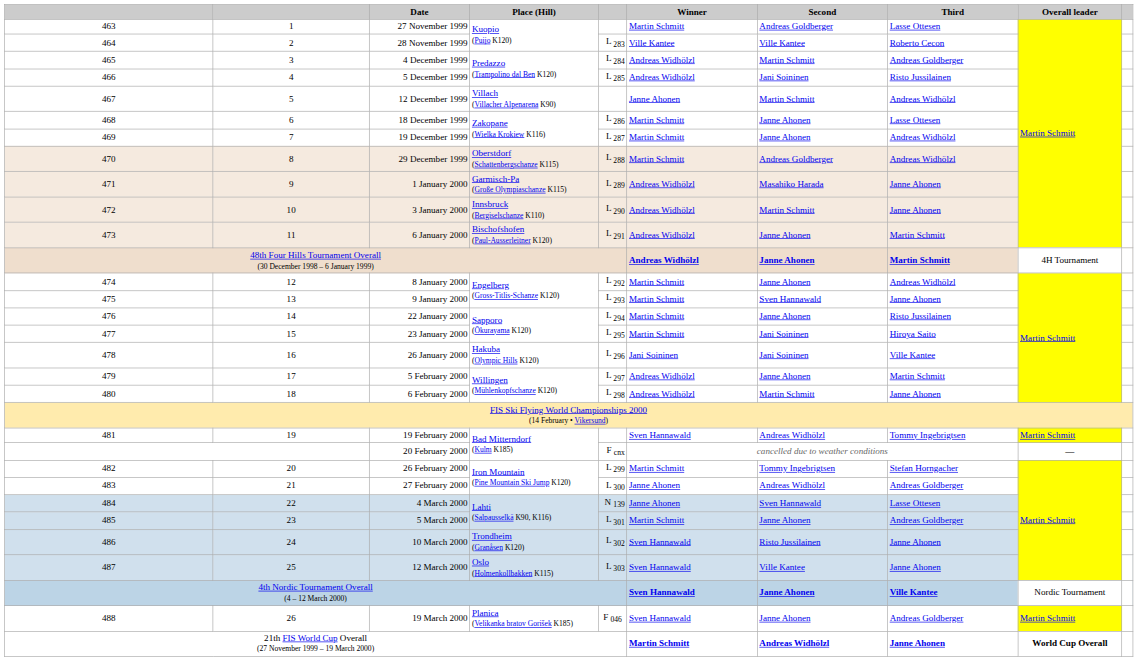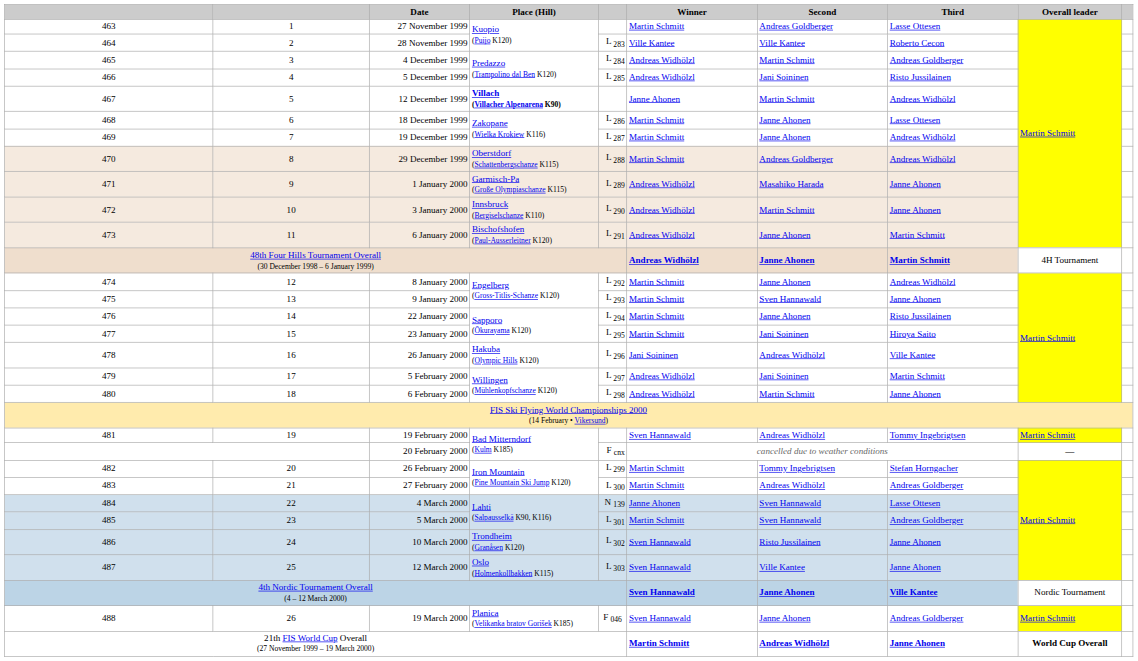 <table class="wikitable plainrowheaders" style="background:#fff; font-size:86%; width:108%; line-height:16px; border:grey solid 1px; border-collapse:collapse;">
 <tr>
 <th scope="col" style="background:#ccc; width=30 px;"></th>
 <th scope="col" style="background:#ccc; width=30 px;"></th>
 <th scope="col" style="background:#ccc; width:146px;">Date</th>
 <th scope="col" style="background:#ccc; width:188px;">Place (Hill)</th>
 <th scope="col" style="background:#ccc; width:37px;"></th>
 <th scope="col" style="background:#ccc; width:191px;">Winner</th>
 <th scope="col" style="background:#ccc; width:191px;">Second</th>
 <th scope="col" style="background:#ccc; width:191px;">Third</th>
 <th scope="col" style="background:#ccc; width:151px;">Overall leader</th>
 <th scope="col" style="background:#ccc; width:10px;"></th>
 </tr>
 <tr>
 <td align=center>463</td>
 <td align=center>1</td>
 <td align=right>27 November 1999</td>
 <td rowspan=2> <a href='#'>Kuopio</a><br><small>(<a href='#'>Puijo</a> K120)</small></td>
 <td align=right></td>
 <td> <a href='#'>Martin Schmitt</a></td>
 <td> <a href='#'>Andreas Goldberger</a></td>
 <td> <a href='#'>Lasse Ottesen</a></td>
 <td bgcolor=yellow rowspan=11> <a href='#'>Martin Schmitt</a></td>
 <td></td>
 </tr>
 <tr>
 <td align=center>464</td>
 <td align=center>2</td>
 <td align=right>28 November 1999</td>
 <td align=right>L <sub>283</sub></td>
 <td> <a href='#'>Ville Kantee</a></td>
 <td> <a href='#'>Ville Kantee</a></td>
 <td> <a href='#'>Roberto Cecon</a></td>
 <td></td>
 </tr>
 <tr>
 <td align=center>465</td>
 <td align=center>3</td>
 <td align=right>4 December 1999</td>
 <td rowspan=2> <a href='#'>Predazzo</a><br><small>(<a href='#'>Trampolino dal Ben</a> K120)</small></td>
 <td align=right>L <sub>284</sub></td>
 <td> <a href='#'>Andreas Widhölzl</a></td>
 <td> <a href='#'>Martin Schmitt</a></td>
 <td> <a href='#'>Andreas Goldberger</a></td>
 <td></td>
 </tr>
 <tr>
 <td align=center>466</td>
 <td align=center>4</td>
 <td align=right>5 December 1999</td>
 <td align=right>L <sub>285</sub></td>
 <td> <a href='#'>Andreas Widhölzl</a></td>
 <td> <a href='#'>Jani Soininen</a></td>
 <td> <a href='#'>Risto Jussilainen</a></td>
 <td></td>
 </tr>
 <tr>
 <td align=center>467</td>
 <td align=center>5</td>
 <td align=right>12 December 1999</td>
-<td> <a href='#'>Villach</a><br><small>(<a href='#'>Villacher Alpenarena</a> K90)</small></td>
+<td><strong> <a href='#'>Villach</a><br><small>(<a href='#'>Villacher Alpenarena</a> K90)</small></strong></td>
 <td align=right></td>
 <td> <a href='#'>Janne Ahonen</a></td>
 <td> <a href='#'>Martin Schmitt</a></td>
 <td> <a href='#'>Andreas Widhölzl</a></td>
 <td></td>
 </tr>
 <tr>
 <td align=center>468</td>
 <td align=center>6</td>
 <td align=right>18 December 1999</td>
 <td rowspan=2> <a href='#'>Zakopane</a><br><small>(<a href='#'>Wielka Krokiew</a> K116)</small></td>
 <td align=right>L <sub>286</sub></td>
 <td> <a href='#'>Martin Schmitt</a></td>
 <td> <a href='#'>Janne Ahonen</a></td>
 <td> <a href='#'>Lasse Ottesen</a></td>
 <td></td>
 </tr>
 <tr>
 <td align=center>469</td>
 <td align=center>7</td>
 <td align=right>19 December 1999</td>
 <td align=right>L <sub>287</sub></td>
 <td> <a href='#'>Martin Schmitt</a></td>
 <td> <a href='#'>Janne Ahonen</a></td>
 <td> <a href='#'>Andreas Widhölzl</a></td>
 <td></td>
 </tr>
 <tr bgcolor=#F5EADF>
 <td align=center>470</td>
 <td align=center>8</td>
 <td align=right>29 December 1999</td>
 <td> <a href='#'>Oberstdorf</a><br><small>(<a href='#'>Schattenbergschanze</a> K115)</small></td>
 <td align=right>L <sub>288</sub></td>
 <td> <a href='#'>Martin Schmitt</a></td>
 <td> <a href='#'>Andreas Goldberger</a></td>
 <td> <a href='#'>Andreas Widhölzl</a></td>
 <td bgcolor=white></td>
 </tr>
 <tr bgcolor=#F5EADF>
 <td align=center>471</td>
 <td align=center>9</td>
 <td align=right>1 January 2000</td>
 <td> <a href='#'>Garmisch-Pa</a><br><small>(<a href='#'>Große Olympiaschanze</a> K115)</small></td>
 <td align=right>L <sub>289</sub></td>
 <td> <a href='#'>Andreas Widhölzl</a></td>
 <td> <a href='#'>Masahiko Harada</a></td>
 <td> <a href='#'>Janne Ahonen</a></td>
 <td bgcolor=white></td>
 </tr>
 <tr bgcolor=#F5EADF>
 <td align=center>472</td>
 <td align=center>10</td>
 <td align=right>3 January 2000</td>
 <td> <a href='#'>Innsbruck</a><br><small>(<a href='#'>Bergiselschanze</a> K110)</small></td>
 <td align=right>L <sub>290</sub></td>
 <td> <a href='#'>Andreas Widhölzl</a></td>
 <td> <a href='#'>Martin Schmitt</a></td>
 <td> <a href='#'>Janne Ahonen</a></td>
 <td bgcolor=white></td>
 </tr>
 <tr bgcolor=#F5EADF>
 <td align=center>473</td>
 <td align=center>11</td>
 <td align=right>6 January 2000</td>
 <td> <a href='#'>Bischofshofen</a><br><small>(<a href='#'>Paul-Ausserleitner</a> K120)</small></td>
 <td align=right>L <sub>291</sub></td>
 <td> <a href='#'>Andreas Widhölzl</a></td>
 <td> <a href='#'>Janne Ahonen</a></td>
 <td> <a href='#'>Martin Schmitt</a></td>
 <td bgcolor=white></td>
 </tr>
 <tr bgcolor=#EFDECD>
 <td colspan=5 align=center><a href='#'>48th Four Hills Tournament Overall</a><br><small>(30 December 1998 – 6 January 1999)</small></td>
 <td> <strong><a href='#'>Andreas Widhölzl</a></strong></td>
 <td> <strong><a href='#'>Janne Ahonen</a></strong></td>
 <td> <strong><a href='#'>Martin Schmitt</a></strong></td>
 <td bgcolor=white align=center>4H Tournament</td>
 <td bgcolor=white></td>
 </tr>
 <tr>
 <td align=center>474</td>
 <td align=center>12</td>
 <td align=right>8 January 2000</td>
 <td rowspan=2> <a href='#'>Engelberg</a><br><small>(<a href='#'>Gross-Titlis-Schanze</a> K120)</small></td>
 <td align=right>L <sub>292</sub></td>
 <td> <a href='#'>Martin Schmitt</a></td>
 <td> <a href='#'>Janne Ahonen</a></td>
 <td> <a href='#'>Andreas Widhölzl</a></td>
 <td bgcolor=yellow rowspan=7> <a href='#'>Martin Schmitt</a></td>
 <td></td>
 </tr>
 <tr>
 <td align=center>475</td>
 <td align=center>13</td>
 <td align=right>9 January 2000</td>
 <td align=right>L <sub>293</sub></td>
 <td> <a href='#'>Martin Schmitt</a></td>
 <td> <a href='#'>Sven Hannawald</a></td>
 <td> <a href='#'>Janne Ahonen</a></td>
 <td></td>
 </tr>
 <tr>
 <td align=center>476</td>
 <td align=center>14</td>
 <td align=right>22 January 2000</td>
 <td rowspan=2> <a href='#'>Sapporo</a><br><small>(<a href='#'>Ōkurayama</a> K120)</small></td>
 <td align=right>L <sub>294</sub></td>
 <td> <a href='#'>Martin Schmitt</a></td>
 <td> <a href='#'>Janne Ahonen</a></td>
 <td> <a href='#'>Risto Jussilainen</a></td>
 <td></td>
 </tr>
 <tr>
 <td align=center>477</td>
 <td align=center>15</td>
 <td align=right>23 January 2000</td>
 <td align=right>L <sub>295</sub></td>
 <td> <a href='#'>Martin Schmitt</a></td>
 <td> <a href='#'>Jani Soininen</a></td>
 <td> <a href='#'>Hiroya Saito</a></td>
 <td></td>
 </tr>
 <tr>
 <td align=center>478</td>
 <td align=center>16</td>
 <td align=right>26 January 2000</td>
 <td> <a href='#'>Hakuba</a><br><small>(<a href='#'>Olympic Hills</a> K120)</small></td>
 <td align=right>L <sub>296</sub></td>
 <td> <a href='#'>Jani Soininen</a></td>
-<td> <a href='#'>Jani Soininen</a></td>
+<td> <a href='#'>Andreas Widhölzl</a></td>
 <td> <a href='#'>Ville Kantee</a></td>
 <td></td>
 </tr>
 <tr>
 <td align=center>479</td>
 <td align=center>17</td>
 <td align=right>5 February 2000</td>
 <td rowspan=2> <a href='#'>Willingen</a><br><small>(<a href='#'>Mühlenkopfschanze</a> K120)</small></td>
 <td align=right>L <sub>297</sub></td>
 <td> <a href='#'>Andreas Widhölzl</a></td>
-<td> <a href='#'>Janne Ahonen</a></td>
+<td> <a href='#'>Jani Soininen</a></td>
 <td> <a href='#'>Martin Schmitt</a></td>
 <td></td>
 </tr>
 <tr>
 <td align=center>480</td>
 <td align=center>18</td>
 <td align=right>6 February 2000</td>
 <td align=right>L <sub>298</sub></td>
 <td> <a href='#'>Andreas Widhölzl</a></td>
 <td> <a href='#'>Martin Schmitt</a></td>
 <td> <a href='#'>Janne Ahonen</a></td>
 <td></td>
 </tr>
 <tr style="background:#FFEBAD">
 <td colspan=10 align=center><a href='#'>FIS Ski Flying World Championships 2000</a><br><small>(14 February •  <a href='#'>Vikersund</a>)</small></td>
 </tr>
 <tr>
 <td align=center>481</td>
 <td align=center>19</td>
 <td align=right>19 February 2000</td>
 <td rowspan=2> <a href='#'>Bad Mitterndorf</a><br><small>(<a href='#'>Kulm</a> K185)</small></td>
 <td align=right></td>
 <td> <a href='#'>Sven Hannawald</a></td>
 <td> <a href='#'>Andreas Widhölzl</a></td>
 <td> <a href='#'>Tommy Ingebrigtsen</a></td>
 <td bgcolor=yellow> <a href='#'>Martin Schmitt</a></td>
 <td></td>
 </tr>
 <tr>
 <td colspan=2></td>
 <td align=right>20 February 2000</td>
 <td align=right>F <sub>cnx</sub></td>
 <td colspan=3 align=center style=color:#696969><em>cancelled due to weather conditions</em></td>
 <td style="background:white; text-align:center">—</td>
 <td style="background:white"></td>
 </tr>
 <tr>
 <td align=center>482</td>
 <td align=center>20</td>
 <td align=right>26 February 2000</td>
 <td rowspan=2> <a href='#'>Iron Mountain</a><br><small>(<a href='#'>Pine Mountain Ski Jump</a> K120)</small></td>
 <td align=right>L <sub>299</sub></td>
 <td> <a href='#'>Martin Schmitt</a></td>
 <td> <a href='#'>Tommy Ingebrigtsen</a></td>
 <td> <a href='#'>Stefan Horngacher</a></td>
 <td bgcolor=yellow rowspan=6> <a href='#'>Martin Schmitt</a></td>
 <td></td>
 </tr>
 <tr>
 <td align=center>483</td>
 <td align=center>21</td>
 <td align=right>27 February 2000</td>
 <td align=right>L <sub>300</sub></td>
-<td> <a href='#'>Janne Ahonen</a></td>
+<td> <a href='#'>Martin Schmitt</a></td>
 <td> <a href='#'>Andreas Widhölzl</a></td>
 <td> <a href='#'>Andreas Goldberger</a></td>
 <td></td>
 </tr>
 <tr bgcolor=#d0e0ed>
 <td align=center>484</td>
 <td align=center>22</td>
 <td align=right>4 March 2000</td>
 <td rowspan=2> <a href='#'>Lahti</a><br><small>(<a href='#'>Salpausselkä</a> K90, K116)</small></td>
 <td align=right>N <sub>139</sub></td>
 <td> <a href='#'>Janne Ahonen</a></td>
 <td> <a href='#'>Sven Hannawald</a></td>
 <td> <a href='#'>Lasse Ottesen</a></td>
 <td bgcolor=white></td>
 </tr>
 <tr bgcolor=#d0e0ed>
 <td align=center>485</td>
 <td align=center>23</td>
 <td align=right>5 March 2000</td>
 <td align=right>L <sub>301</sub></td>
 <td> <a href='#'>Martin Schmitt</a></td>
-<td> <a href='#'>Janne Ahonen</a></td>
+<td> <a href='#'>Sven Hannawald</a></td>
 <td> <a href='#'>Andreas Goldberger</a></td>
 <td bgcolor=white></td>
 </tr>
 <tr bgcolor=#d0e0ed>
 <td align=center>486</td>
 <td align=center>24</td>
 <td align=right>10 March 2000</td>
 <td> <a href='#'>Trondheim</a><br><small>(<a href='#'>Granåsen</a> K120)</small></td>
 <td align=right>L <sub>302</sub></td>
 <td> <a href='#'>Sven Hannawald</a></td>
 <td> <a href='#'>Risto Jussilainen</a></td>
 <td> <a href='#'>Janne Ahonen</a></td>
 <td bgcolor=white></td>
 </tr>
 <tr bgcolor=#d0e0ed>
 <td align=center>487</td>
 <td align=center>25</td>
 <td align=right>12 March 2000</td>
 <td> <a href='#'>Oslo</a><br><small>(<a href='#'>Holmenkollbakken</a> K115)</small></td>
 <td align=right>L <sub>303</sub></td>
 <td> <a href='#'>Sven Hannawald</a></td>
 <td> <a href='#'>Ville Kantee</a></td>
 <td> <a href='#'>Janne Ahonen</a></td>
 <td bgcolor=white></td>
 </tr>
 <tr bgcolor=#BCD4E6>
 <td colspan=5 align=center><a href='#'>4th Nordic Tournament Overall</a><br><small>(4 – 12 March 2000)</small></td>
 <td> <strong><a href='#'>Sven Hannawald</a></strong></td>
 <td> <strong><a href='#'>Janne Ahonen</a></strong></td>
 <td> <strong><a href='#'>Ville Kantee</a></strong></td>
 <td bgcolor=white align=center>Nordic Tournament</td>
 <td bgcolor=white></td>
 </tr>
 <tr>
 <td align=center>488</td>
 <td align=center>26</td>
 <td align=right>19 March 2000</td>
 <td> <a href='#'>Planica</a><br><small>(<a href='#'>Velikanka bratov Gorišek</a> K185)</small></td>
 <td align=center>F <sub>046</sub></td>
 <td> <a href='#'>Sven Hannawald</a></td>
 <td> <a href='#'>Janne Ahonen</a></td>
 <td> <a href='#'>Andreas Goldberger</a></td>
 <td bgcolor=yellow> <a href='#'>Martin Schmitt</a></td>
 <td></td>
 </tr>
 <tr>
 <td colspan="5" style="text-align:center">21th <a href='#'>FIS World Cup</a> Overall<br><small>(27 November 1999 – 19 March 2000)</small></td>
 <td> <strong><a href='#'>Martin Schmitt</a></strong></td>
 <td> <strong><a href='#'>Andreas Widhölzl</a></strong></td>
 <td> <strong><a href='#'>Janne Ahonen</a></strong></td>
 <td style="text-align:center"><strong>World Cup Overall</strong></td>
 <td></td>
 </tr>
 </table>
